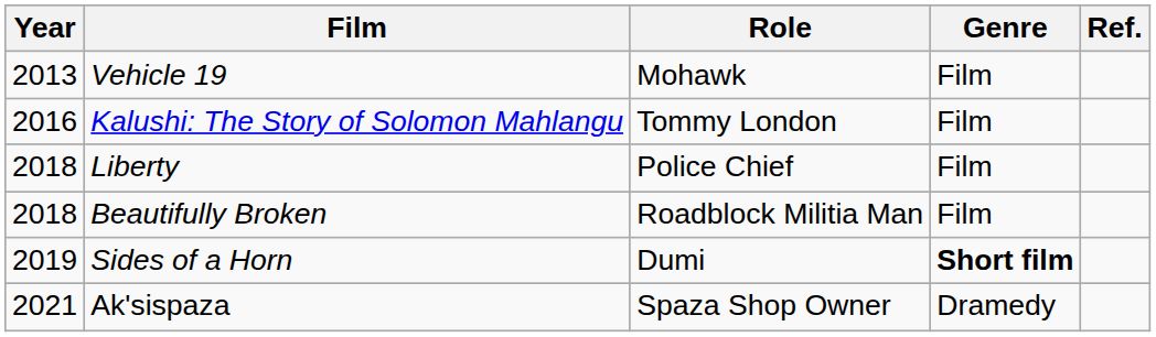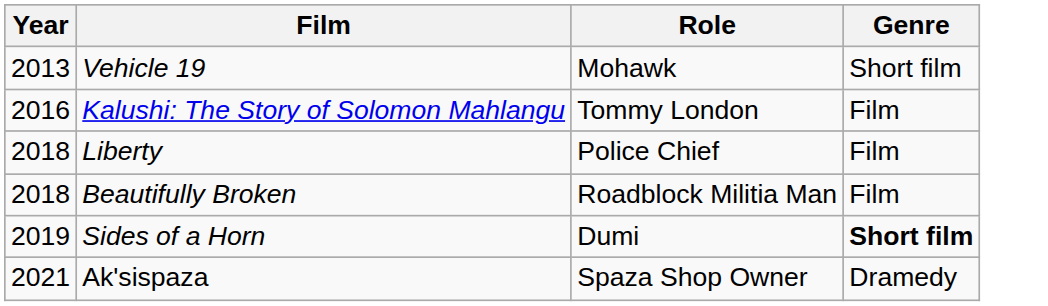 <table class="wikitable">
 <tr>
 <th>Year</th>
 <th>Film</th>
 <th>Role</th>
 <th>Genre</th>
-<th>Ref.</th>
 </tr>
 <tr>
 <td>2013</td>
 <td><em>Vehicle 19</em></td>
 <td>Mohawk</td>
-<td>Film</td>
-<td></td>
+<td>Short film</td>
 </tr>
 <tr>
 <td>2016</td>
 <td><em><a href='#'>Kalushi: The Story of Solomon Mahlangu</a></em></td>
 <td>Tommy London</td>
 <td>Film</td>
-<td></td>
 </tr>
 <tr>
 <td>2018</td>
 <td><em>Liberty</em></td>
 <td>Police Chief</td>
 <td>Film</td>
-<td></td>
 </tr>
 <tr>
 <td>2018</td>
 <td><em>Beautifully Broken</em></td>
 <td>Roadblock Militia Man</td>
 <td>Film</td>
-<td></td>
 </tr>
 <tr>
 <td>2019</td>
 <td><em>Sides of a Horn</em></td>
 <td>Dumi</td>
 <td><strong>Short film</strong></td>
-<td></td>
 </tr>
 <tr>
 <td>2021</td>
 <td>Ak'sispaza</td>
 <td>Spaza Shop Owner</td>
 <td>Dramedy</td>
-<td></td>
 </tr>
 </table>
